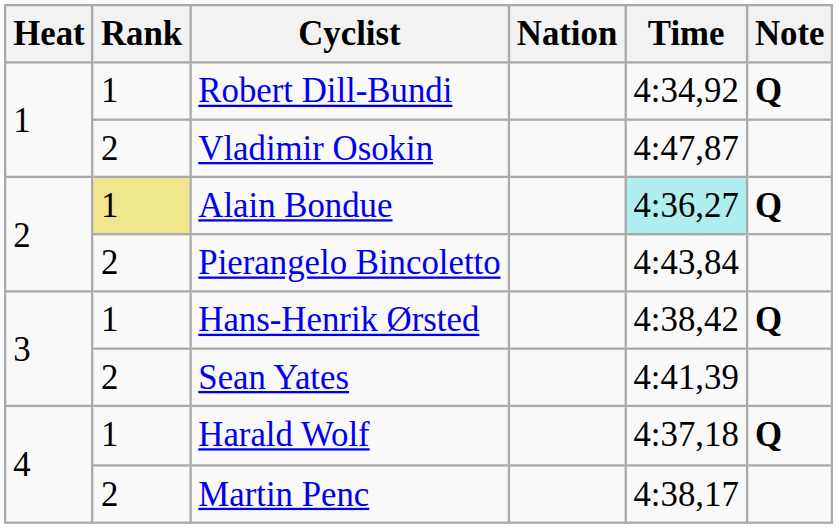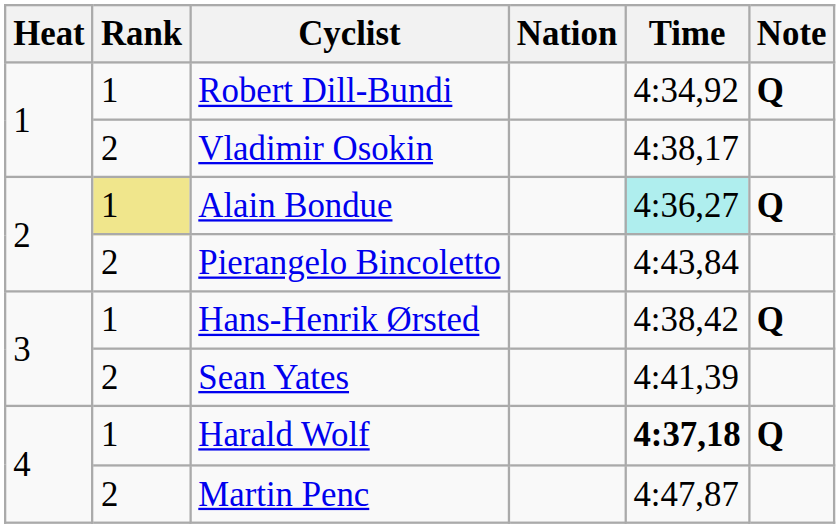 <table class="wikitable" style="font-size:95%;">
 <tr>
 <th>Heat</th>
 <th>Rank</th>
 <th>Cyclist</th>
 <th>Nation</th>
 <th>Time</th>
 <th>Note</th>
 </tr>
 <tr>
 <td rowspan=2>1</td>
 <td>1</td>
 <td><a href='#'>Robert Dill-Bundi</a></td>
 <td></td>
 <td>4:34,92</td>
 <td><strong>Q</strong></td>
 </tr>
 <tr>
 <td>2</td>
 <td><a href='#'>Vladimir Osokin</a></td>
 <td></td>
-<td>4:47,87</td>
+<td>4:38,17</td>
 <td></td>
 </tr>
 <tr>
 <td rowspan=2>2</td>
 <td style="background: khaki;">1</td>
 <td><a href='#'>Alain Bondue</a></td>
 <td></td>
 <td style="background: paleturquoise;">4:36,27</td>
 <td><strong>Q</strong></td>
 </tr>
 <tr>
 <td>2</td>
 <td><a href='#'>Pierangelo Bincoletto</a></td>
 <td></td>
 <td>4:43,84</td>
 <td></td>
 </tr>
 <tr>
 <td rowspan=2>3</td>
 <td>1</td>
 <td><a href='#'>Hans-Henrik Ørsted</a></td>
 <td></td>
 <td>4:38,42</td>
 <td><strong>Q</strong></td>
 </tr>
 <tr>
 <td>2</td>
 <td><a href='#'>Sean Yates</a></td>
 <td></td>
 <td>4:41,39</td>
 <td></td>
 </tr>
 <tr>
 <td rowspan=2>4</td>
 <td>1</td>
 <td><a href='#'>Harald Wolf</a></td>
 <td></td>
-<td>4:37,18</td>
+<td><strong>4:37,18</strong></td>
 <td><strong>Q</strong></td>
 </tr>
 <tr>
 <td>2</td>
 <td><a href='#'>Martin Penc</a></td>
 <td></td>
-<td>4:38,17</td>
+<td>4:47,87</td>
 <td></td>
 </tr>
 </table>
